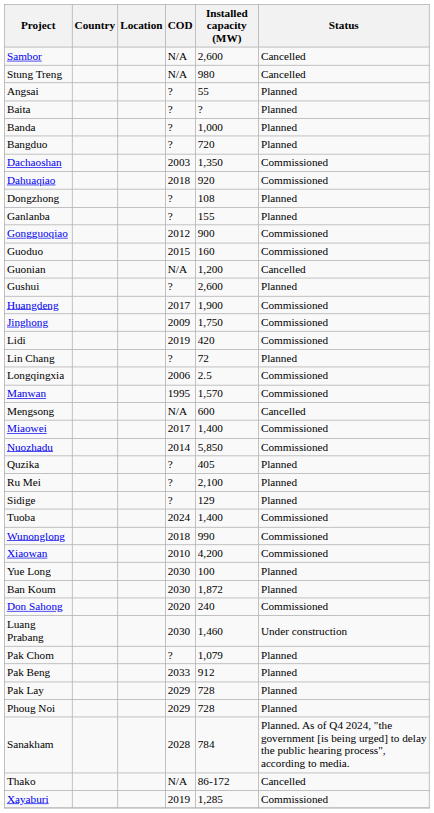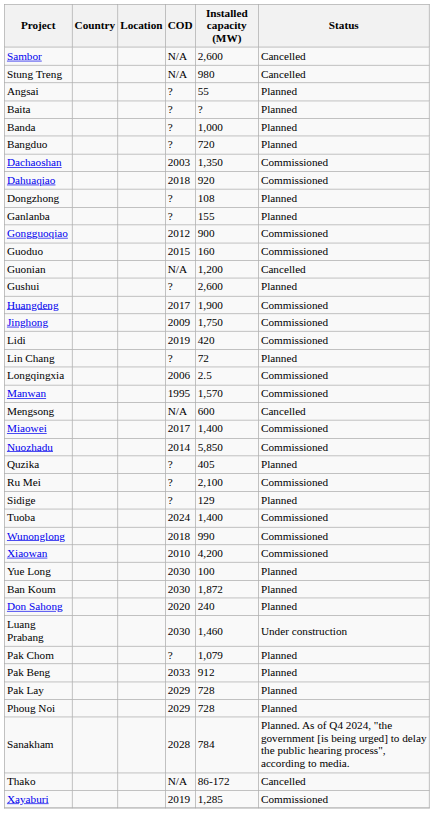 <table class="wikitable">
 <tr>
 <th>Project</th>
 <th>Country</th>
 <th>Location</th>
 <th>COD</th>
 <th>Installed capacity (MW)</th>
 <th>Status</th>
 </tr>
 <tr>
 <td><a href='#'>Sambor</a></td>
 <td></td>
 <td></td>
 <td>N/A</td>
 <td>2,600</td>
 <td>Cancelled</td>
 </tr>
 <tr>
 <td>Stung Treng</td>
 <td></td>
 <td></td>
 <td>N/A</td>
 <td>980</td>
 <td>Cancelled</td>
 </tr>
 <tr>
 <td>Angsai</td>
 <td></td>
 <td></td>
 <td>?</td>
 <td>55</td>
 <td>Planned</td>
 </tr>
 <tr>
 <td>Baita</td>
 <td></td>
 <td></td>
 <td>?</td>
 <td>?</td>
 <td>Planned</td>
 </tr>
 <tr>
 <td>Banda</td>
 <td></td>
 <td></td>
 <td>?</td>
 <td>1,000</td>
 <td>Planned</td>
 </tr>
 <tr>
 <td>Bangduo</td>
 <td></td>
 <td></td>
 <td>?</td>
 <td>720</td>
 <td>Planned</td>
 </tr>
 <tr>
 <td><a href='#'>Dachaoshan</a></td>
 <td></td>
 <td></td>
 <td>2003</td>
 <td>1,350</td>
 <td>Commissioned</td>
 </tr>
 <tr>
 <td><a href='#'>Dahuaqiao</a></td>
 <td></td>
 <td></td>
 <td>2018</td>
 <td>920</td>
 <td>Commissioned</td>
 </tr>
 <tr>
 <td>Dongzhong</td>
 <td></td>
 <td></td>
 <td>?</td>
 <td>108</td>
 <td>Planned</td>
 </tr>
 <tr>
 <td>Ganlanba</td>
 <td></td>
 <td></td>
 <td>?</td>
 <td>155</td>
 <td>Planned</td>
 </tr>
 <tr>
 <td><a href='#'>Gongguoqiao</a></td>
 <td></td>
 <td></td>
 <td>2012</td>
 <td>900</td>
 <td>Commissioned</td>
 </tr>
 <tr>
 <td>Guoduo</td>
 <td></td>
 <td></td>
 <td>2015</td>
 <td>160</td>
 <td>Commissioned</td>
 </tr>
 <tr>
 <td>Guonian</td>
 <td></td>
 <td></td>
 <td>N/A</td>
 <td>1,200</td>
 <td>Cancelled</td>
 </tr>
 <tr>
 <td>Gushui</td>
 <td></td>
 <td></td>
 <td>?</td>
 <td>2,600</td>
 <td>Planned</td>
 </tr>
 <tr>
 <td><a href='#'>Huangdeng</a></td>
 <td></td>
 <td></td>
 <td>2017</td>
 <td>1,900</td>
 <td>Commissioned</td>
 </tr>
 <tr>
 <td><a href='#'>Jinghong</a></td>
 <td></td>
 <td></td>
 <td>2009</td>
 <td>1,750</td>
 <td>Commissioned</td>
 </tr>
 <tr>
 <td>Lidi</td>
 <td></td>
 <td></td>
 <td>2019</td>
 <td>420</td>
 <td>Commissioned</td>
 </tr>
 <tr>
 <td>Lin Chang</td>
 <td></td>
 <td></td>
 <td>?</td>
 <td>72</td>
 <td>Planned</td>
 </tr>
 <tr>
 <td>Longqingxia</td>
 <td></td>
 <td></td>
 <td>2006</td>
 <td>2.5</td>
 <td>Commissioned</td>
 </tr>
 <tr>
 <td><a href='#'>Manwan</a></td>
 <td></td>
 <td></td>
 <td>1995</td>
 <td>1,570</td>
 <td>Commissioned</td>
 </tr>
 <tr>
 <td>Mengsong</td>
 <td></td>
 <td></td>
 <td>N/A</td>
 <td>600</td>
 <td>Cancelled</td>
 </tr>
 <tr>
 <td><a href='#'>Miaowei</a></td>
 <td></td>
 <td></td>
 <td>2017</td>
 <td>1,400</td>
 <td>Commissioned</td>
 </tr>
 <tr>
 <td><a href='#'>Nuozhadu</a></td>
 <td></td>
 <td></td>
 <td>2014</td>
 <td>5,850</td>
 <td>Commissioned</td>
 </tr>
 <tr>
 <td>Quzika</td>
 <td></td>
 <td></td>
 <td>?</td>
 <td>405</td>
 <td>Planned</td>
 </tr>
 <tr>
 <td>Ru Mei</td>
 <td></td>
 <td></td>
 <td>?</td>
 <td>2,100</td>
-<td>Planned</td>
+<td>Commissioned</td>
 </tr>
 <tr>
 <td>Sidige</td>
 <td></td>
 <td></td>
 <td>?</td>
 <td>129</td>
 <td>Planned</td>
 </tr>
 <tr>
 <td>Tuoba</td>
 <td></td>
 <td></td>
 <td>2024</td>
 <td>1,400</td>
 <td>Commissioned</td>
 </tr>
 <tr>
 <td><a href='#'>Wunonglong</a></td>
 <td></td>
 <td></td>
 <td>2018</td>
 <td>990</td>
 <td>Commissioned</td>
 </tr>
 <tr>
 <td><a href='#'>Xiaowan</a></td>
 <td></td>
 <td></td>
 <td>2010</td>
 <td>4,200</td>
 <td>Commissioned</td>
 </tr>
 <tr>
 <td>Yue Long</td>
 <td></td>
 <td></td>
 <td>2030</td>
 <td>100</td>
 <td>Planned</td>
 </tr>
 <tr>
 <td>Ban Koum</td>
 <td></td>
 <td></td>
 <td>2030</td>
 <td>1,872</td>
 <td>Planned</td>
 </tr>
 <tr>
 <td><a href='#'>Don Sahong</a></td>
 <td></td>
 <td></td>
 <td>2020</td>
 <td>240</td>
-<td>Commissioned</td>
+<td>Planned</td>
 </tr>
 <tr>
 <td>Luang Prabang</td>
 <td></td>
 <td></td>
 <td>2030</td>
 <td>1,460</td>
 <td>Under construction</td>
 </tr>
 <tr>
 <td>Pak Chom</td>
 <td></td>
 <td></td>
 <td>?</td>
 <td>1,079</td>
 <td>Planned</td>
 </tr>
 <tr>
 <td>Pak Beng</td>
 <td></td>
 <td></td>
 <td>2033</td>
 <td>912</td>
 <td>Planned</td>
 </tr>
 <tr>
 <td>Pak Lay</td>
 <td></td>
 <td></td>
 <td>2029</td>
 <td>728</td>
 <td>Planned</td>
 </tr>
 <tr>
 <td>Phoug Noi</td>
 <td></td>
 <td></td>
 <td>2029</td>
 <td>728</td>
 <td>Planned</td>
 </tr>
 <tr>
 <td>Sanakham</td>
 <td></td>
 <td></td>
 <td>2028</td>
 <td>784</td>
 <td>Planned. As of Q4 2024, "the government [is being urged] to delay the public hearing process", according to media.</td>
 </tr>
 <tr>
 <td>Thako</td>
 <td></td>
 <td></td>
 <td>N/A</td>
 <td>86-172</td>
 <td>Cancelled</td>
 </tr>
 <tr>
 <td><a href='#'>Xayaburi</a></td>
 <td></td>
 <td></td>
 <td>2019</td>
 <td>1,285</td>
 <td>Commissioned</td>
 </tr>
 <tr>
 </tr>
 </table>
